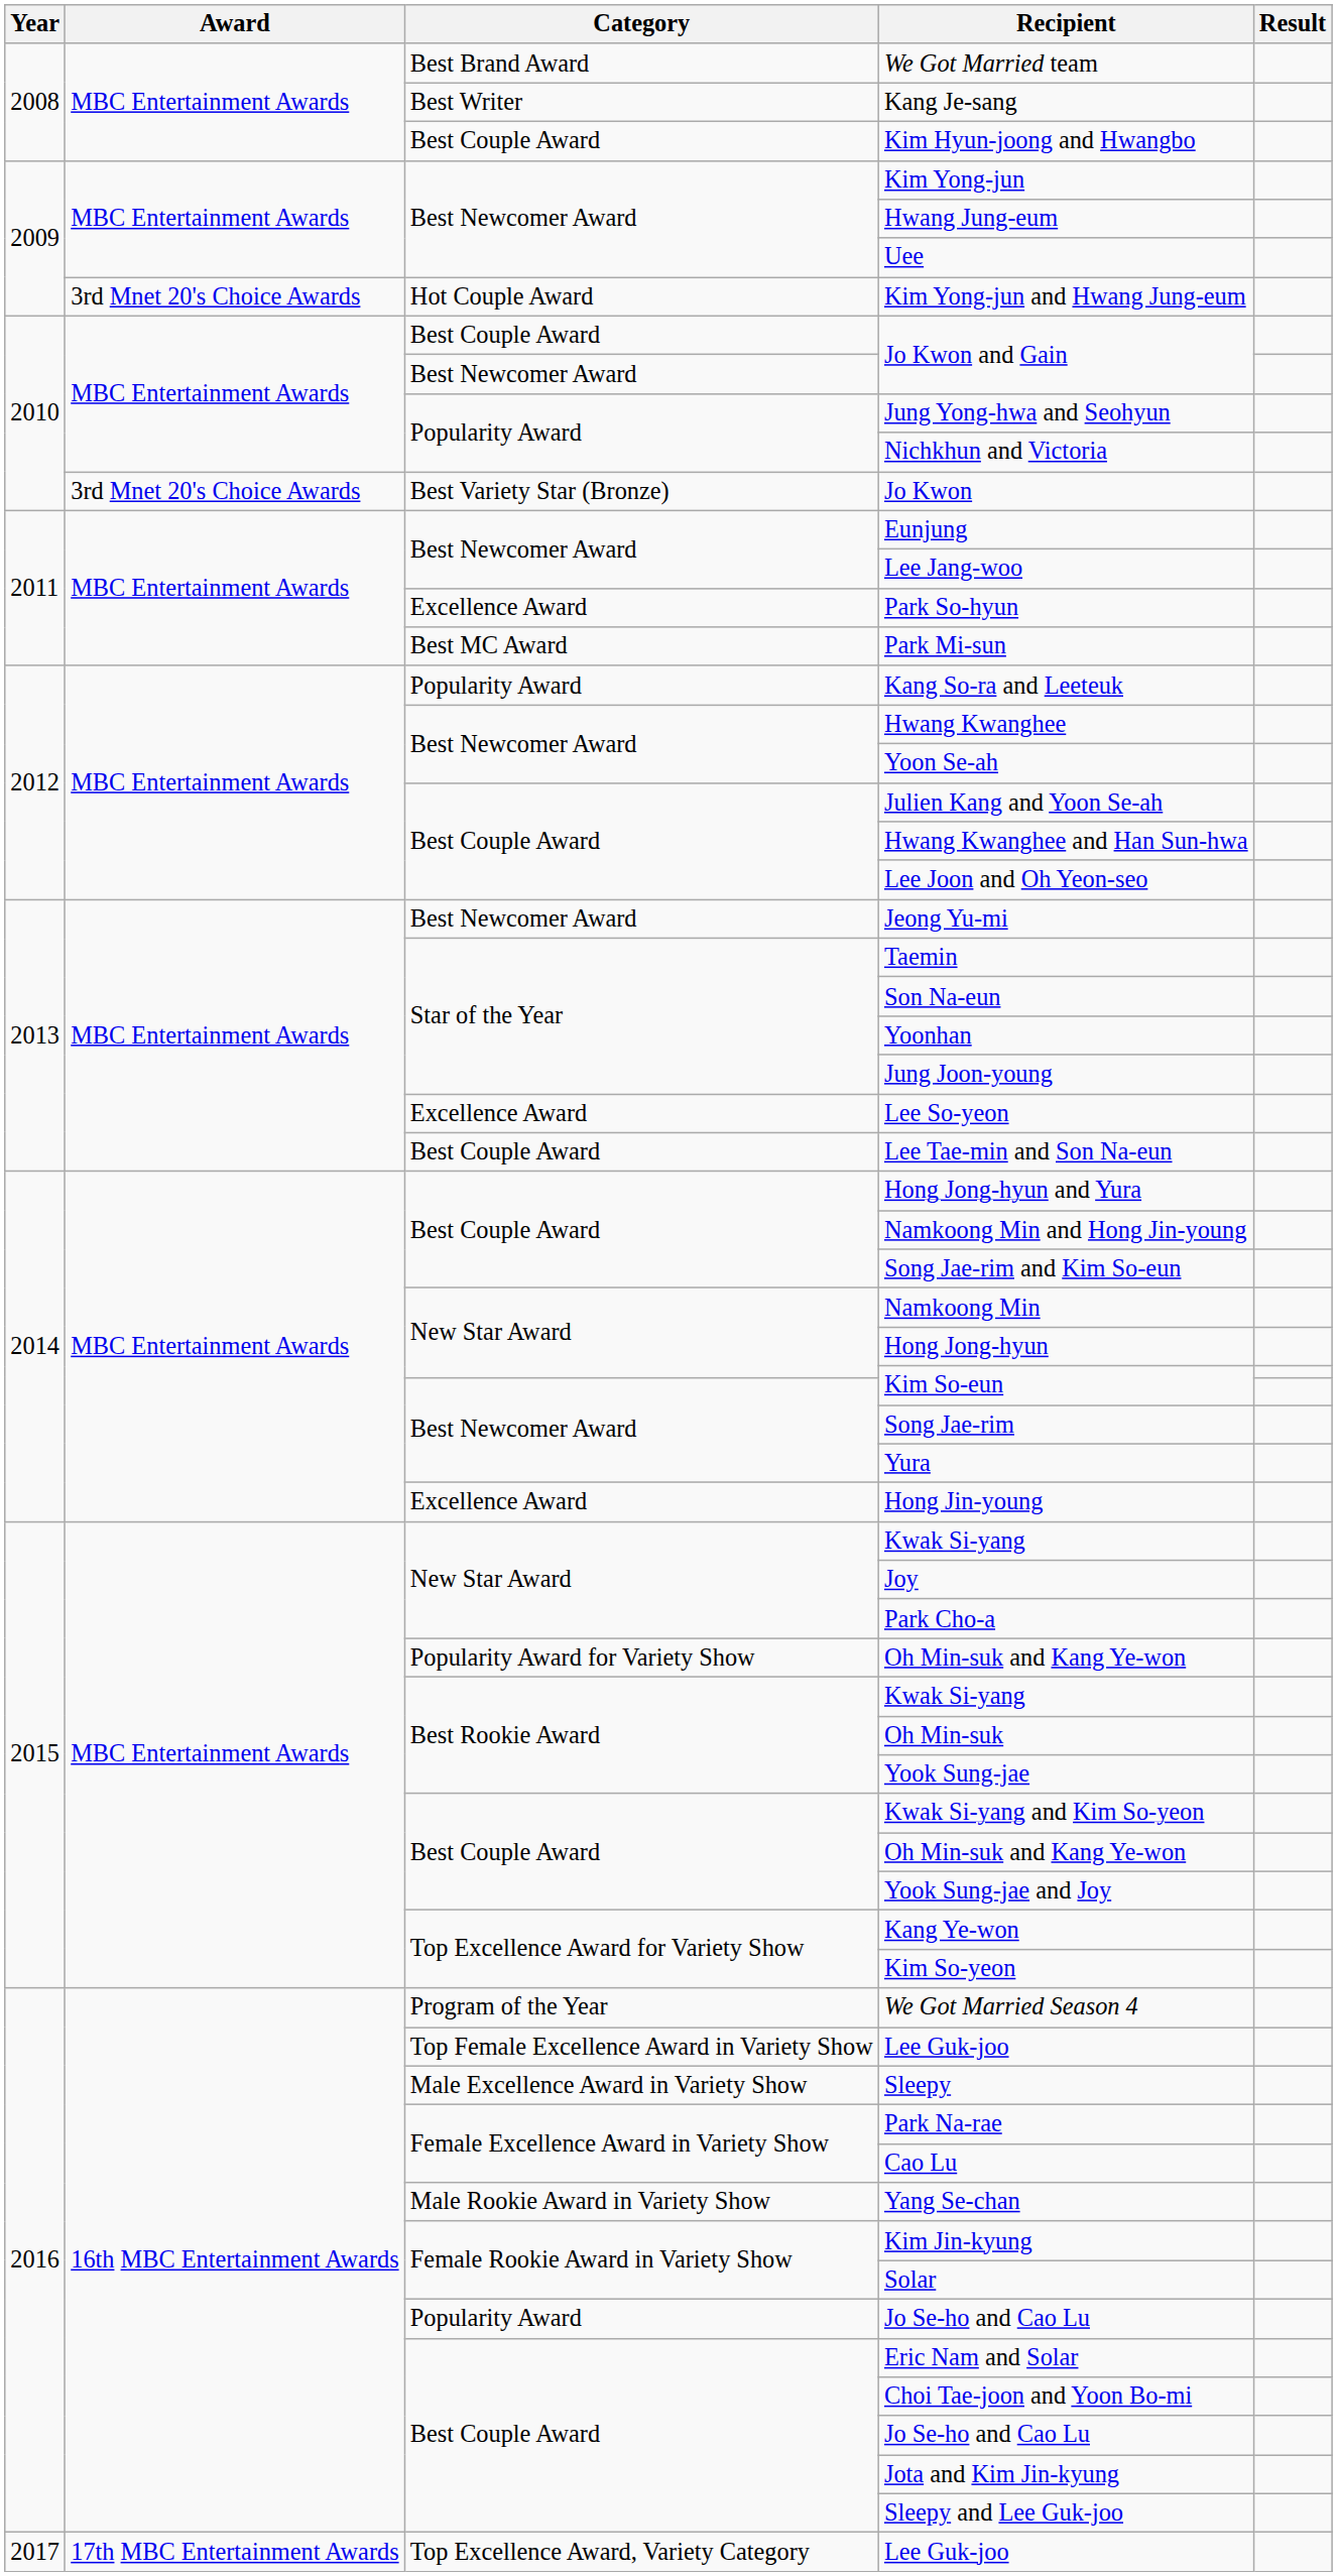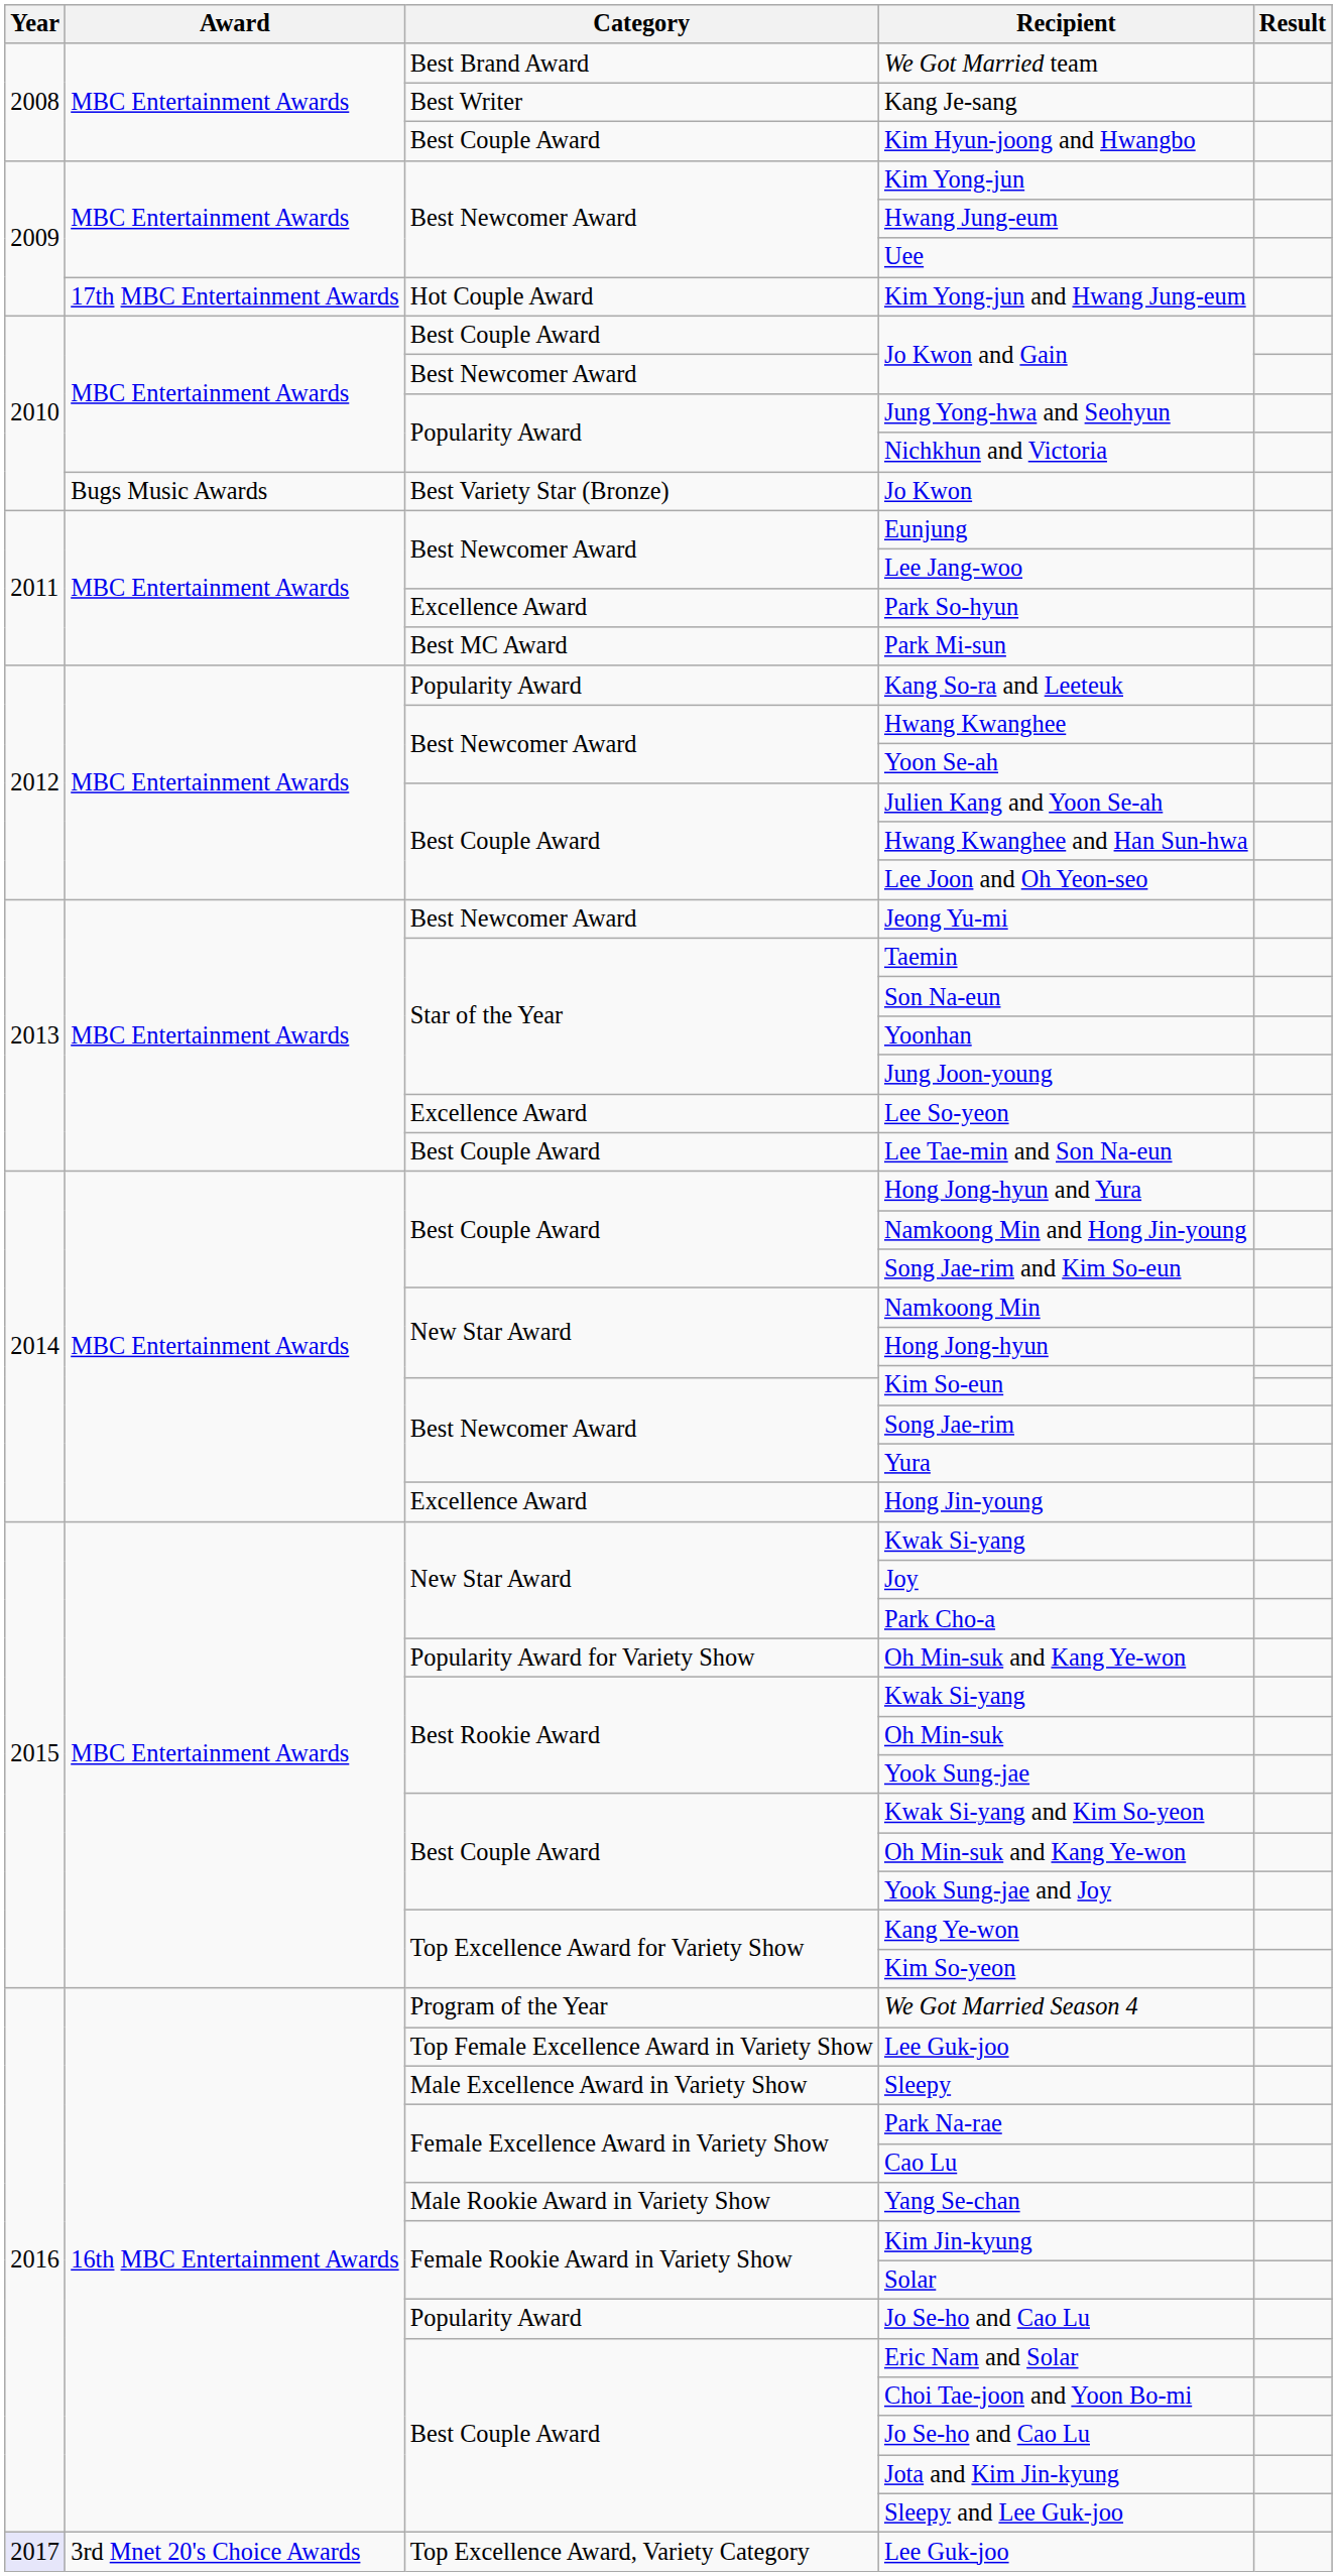 <table class="wikitable">
 <tr>
 <th>Year</th>
 <th>Award</th>
 <th>Category</th>
 <th>Recipient</th>
 <th>Result</th>
 </tr>
 <tr>
 <td rowspan="3">2008</td>
 <td rowspan="3"><a href='#'>MBC Entertainment Awards</a></td>
 <td>Best Brand Award</td>
 <td><em>We Got Married</em> team</td>
 <td></td>
 </tr>
 <tr>
 <td>Best Writer</td>
 <td>Kang Je-sang</td>
 <td></td>
 </tr>
 <tr>
 <td>Best Couple Award</td>
 <td><a href='#'>Kim Hyun-joong</a> and <a href='#'>Hwangbo</a></td>
 <td></td>
 </tr>
 <tr>
 <td rowspan="4">2009</td>
 <td rowspan="3"><a href='#'>MBC Entertainment Awards</a></td>
 <td rowspan=3>Best Newcomer Award</td>
 <td><a href='#'>Kim Yong-jun</a></td>
 <td></td>
 </tr>
 <tr>
 <td><a href='#'>Hwang Jung-eum</a></td>
 <td></td>
 </tr>
 <tr>
 <td><a href='#'>Uee</a></td>
 <td></td>
 </tr>
 <tr>
-<td>3rd <a href='#'>Mnet 20's Choice Awards</a></td>
+<td><a href='#'>17th</a> <a href='#'>MBC Entertainment Awards</a></td>
 <td>Hot Couple Award</td>
 <td><a href='#'>Kim Yong-jun</a> and <a href='#'>Hwang Jung-eum</a></td>
 <td></td>
 </tr>
 <tr>
 <td rowspan="5">2010</td>
 <td rowspan="4"><a href='#'>MBC Entertainment Awards</a></td>
 <td>Best Couple Award</td>
 <td rowspan="2"><a href='#'>Jo Kwon</a> and <a href='#'>Gain</a></td>
 <td></td>
 </tr>
 <tr>
 <td>Best Newcomer Award</td>
 <td></td>
 </tr>
 <tr>
 <td rowspan=2>Popularity Award</td>
 <td><a href='#'>Jung Yong-hwa</a> and <a href='#'>Seohyun</a></td>
 <td></td>
 </tr>
 <tr>
 <td><a href='#'>Nichkhun</a> and <a href='#'>Victoria</a></td>
 <td></td>
 </tr>
 <tr>
-<td>3rd <a href='#'>Mnet 20's Choice Awards</a></td>
+<td>Bugs Music Awards</td>
 <td>Best Variety Star (Bronze)</td>
 <td><a href='#'>Jo Kwon</a></td>
 <td></td>
 </tr>
 <tr>
 <td rowspan="4">2011</td>
 <td rowspan="4"><a href='#'>MBC Entertainment Awards</a></td>
 <td rowspan=2>Best Newcomer Award</td>
 <td><a href='#'>Eunjung</a></td>
 <td></td>
 </tr>
 <tr>
 <td><a href='#'>Lee Jang-woo</a></td>
 <td></td>
 </tr>
 <tr>
 <td>Excellence Award</td>
 <td><a href='#'>Park So-hyun</a></td>
 <td></td>
 </tr>
 <tr>
 <td>Best MC Award</td>
 <td><a href='#'>Park Mi-sun</a></td>
 <td></td>
 </tr>
 <tr>
 <td rowspan="6">2012</td>
 <td rowspan="6"><a href='#'>MBC Entertainment Awards</a></td>
 <td>Popularity Award</td>
 <td><a href='#'>Kang So-ra</a> and <a href='#'>Leeteuk</a></td>
 <td></td>
 </tr>
 <tr>
 <td rowspan="2">Best Newcomer Award</td>
 <td><a href='#'>Hwang Kwanghee</a></td>
 <td></td>
 </tr>
 <tr>
 <td><a href='#'>Yoon Se-ah</a></td>
 <td></td>
 </tr>
 <tr>
 <td rowspan="3">Best Couple Award</td>
 <td><a href='#'>Julien Kang</a> and <a href='#'>Yoon Se-ah</a></td>
 <td></td>
 </tr>
 <tr>
 <td><a href='#'>Hwang Kwanghee</a> and <a href='#'>Han Sun-hwa</a></td>
 <td></td>
 </tr>
 <tr>
 <td><a href='#'>Lee Joon</a> and <a href='#'>Oh Yeon-seo</a></td>
 <td></td>
 </tr>
 <tr>
 <td rowspan="7">2013</td>
 <td rowspan="7"><a href='#'>MBC Entertainment Awards</a></td>
 <td>Best Newcomer Award</td>
 <td><a href='#'>Jeong Yu-mi</a></td>
 <td></td>
 </tr>
 <tr>
 <td rowspan="4">Star of the Year</td>
 <td><a href='#'>Taemin</a></td>
 <td></td>
 </tr>
 <tr>
 <td><a href='#'>Son Na-eun</a></td>
 <td></td>
 </tr>
 <tr>
 <td><a href='#'>Yoonhan</a></td>
 <td></td>
 </tr>
 <tr>
 <td><a href='#'>Jung Joon-young</a></td>
 <td></td>
 </tr>
 <tr>
 <td>Excellence Award</td>
 <td><a href='#'>Lee So-yeon</a></td>
 <td></td>
 </tr>
 <tr>
 <td>Best Couple Award</td>
 <td><a href='#'>Lee Tae-min</a> and <a href='#'>Son Na-eun</a></td>
 <td></td>
 </tr>
 <tr>
 <td rowspan="10">2014</td>
 <td rowspan="10"><a href='#'>MBC Entertainment Awards</a></td>
 <td rowspan="3">Best Couple Award</td>
 <td><a href='#'>Hong Jong-hyun</a> and <a href='#'>Yura</a></td>
 <td></td>
 </tr>
 <tr>
 <td><a href='#'>Namkoong Min</a> and <a href='#'>Hong Jin-young</a></td>
 <td></td>
 </tr>
 <tr>
 <td><a href='#'>Song Jae-rim</a> and <a href='#'>Kim So-eun</a></td>
 <td></td>
 </tr>
 <tr>
 <td rowspan="3">New Star Award</td>
 <td><a href='#'>Namkoong Min</a></td>
 <td></td>
 </tr>
 <tr>
 <td><a href='#'>Hong Jong-hyun</a></td>
 <td></td>
 </tr>
 <tr>
 <td rowspan=2><a href='#'>Kim So-eun</a></td>
 <td></td>
 </tr>
 <tr>
 <td rowspan="3">Best Newcomer Award</td>
 <td></td>
 </tr>
 <tr>
 <td><a href='#'>Song Jae-rim</a></td>
 <td></td>
 </tr>
 <tr>
 <td><a href='#'>Yura</a></td>
 <td></td>
 </tr>
 <tr>
 <td>Excellence Award</td>
 <td><a href='#'>Hong Jin-young</a></td>
 <td></td>
 </tr>
 <tr>
 <td rowspan=12>2015</td>
 <td rowspan=12><a href='#'>MBC Entertainment Awards</a></td>
 <td rowspan=3>New Star Award</td>
 <td><a href='#'>Kwak Si-yang</a></td>
 <td></td>
 </tr>
 <tr>
 <td><a href='#'>Joy</a></td>
 <td></td>
 </tr>
 <tr>
 <td><a href='#'>Park Cho-a</a></td>
 <td></td>
 </tr>
 <tr>
 <td rowspan=1>Popularity Award for Variety Show</td>
 <td><a href='#'>Oh Min-suk</a> and <a href='#'>Kang Ye-won</a></td>
 <td></td>
 </tr>
 <tr>
 <td rowspan=3>Best Rookie Award</td>
 <td><a href='#'>Kwak Si-yang</a></td>
 <td></td>
 </tr>
 <tr>
 <td><a href='#'>Oh Min-suk</a></td>
 <td></td>
 </tr>
 <tr>
 <td><a href='#'>Yook Sung-jae</a></td>
 <td></td>
 </tr>
 <tr>
 <td rowspan=3>Best Couple Award</td>
 <td><a href='#'>Kwak Si-yang</a> and <a href='#'>Kim So-yeon</a></td>
 <td></td>
 </tr>
 <tr>
 <td><a href='#'>Oh Min-suk</a> and <a href='#'>Kang Ye-won</a></td>
 <td></td>
 </tr>
 <tr>
 <td><a href='#'>Yook Sung-jae</a> and <a href='#'>Joy</a></td>
 <td></td>
 </tr>
 <tr>
 <td rowspan=2>Top Excellence Award for Variety Show</td>
 <td><a href='#'>Kang Ye-won</a></td>
 <td></td>
 </tr>
 <tr>
 <td><a href='#'>Kim So-yeon</a></td>
 <td></td>
 </tr>
 <tr>
 <td rowspan=14>2016</td>
 <td rowspan=14><a href='#'>16th</a> <a href='#'>MBC Entertainment Awards</a></td>
 <td>Program of the Year</td>
 <td><em>We Got Married Season 4</em></td>
 <td></td>
 </tr>
 <tr>
 <td>Top Female Excellence Award in Variety Show</td>
 <td><a href='#'>Lee Guk-joo</a></td>
 <td></td>
 </tr>
 <tr>
 <td>Male Excellence Award in Variety Show</td>
 <td><a href='#'>Sleepy</a></td>
 <td></td>
 </tr>
 <tr>
 <td rowspan=2>Female Excellence Award in Variety Show</td>
 <td><a href='#'>Park Na-rae</a></td>
 <td></td>
 </tr>
 <tr>
 <td><a href='#'>Cao Lu</a></td>
 <td></td>
 </tr>
 <tr>
 <td>Male Rookie Award in Variety Show</td>
 <td><a href='#'>Yang Se-chan</a></td>
 <td></td>
 </tr>
 <tr>
 <td rowspan=2>Female Rookie Award in Variety Show</td>
 <td><a href='#'>Kim Jin-kyung</a></td>
 <td></td>
 </tr>
 <tr>
 <td><a href='#'>Solar</a></td>
 <td></td>
 </tr>
 <tr>
 <td>Popularity Award</td>
 <td><a href='#'>Jo Se-ho</a> and <a href='#'>Cao Lu</a></td>
 <td></td>
 </tr>
 <tr>
 <td rowspan=5>Best Couple Award</td>
 <td><a href='#'>Eric Nam</a> and <a href='#'>Solar</a></td>
 <td></td>
 </tr>
 <tr>
 <td><a href='#'>Choi Tae-joon</a> and <a href='#'>Yoon Bo-mi</a></td>
 <td></td>
 </tr>
 <tr>
 <td><a href='#'>Jo Se-ho</a> and <a href='#'>Cao Lu</a></td>
 <td></td>
 </tr>
 <tr>
 <td><a href='#'>Jota</a> and <a href='#'>Kim Jin-kyung</a></td>
 <td></td>
 </tr>
 <tr>
 <td><a href='#'>Sleepy</a> and <a href='#'>Lee Guk-joo</a></td>
 <td></td>
 </tr>
 <tr>
-<td>2017</td>
-<td><a href='#'>17th</a> <a href='#'>MBC Entertainment Awards</a></td>
+<td style="background: lavender;">2017</td>
+<td>3rd <a href='#'>Mnet 20's Choice Awards</a></td>
 <td>Top Excellence Award, Variety Category</td>
 <td><a href='#'>Lee Guk-joo</a></td>
 <td></td>
 </tr>
 </table>
